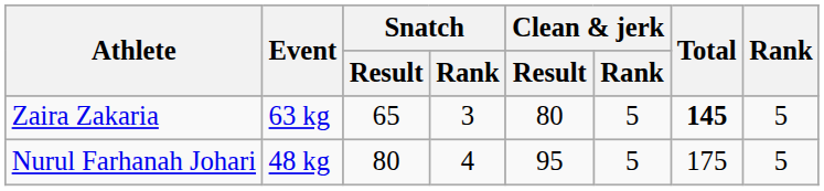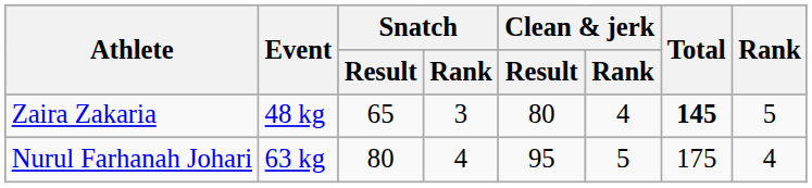 <table class="wikitable" style="font-size:90%">
 <tr>
 <th rowspan="2">Athlete</th>
 <th rowspan="2">Event</th>
 <th colspan="2">Snatch</th>
 <th colspan="2">Clean & jerk</th>
 <th rowspan="2">Total</th>
 <th rowspan="2">Rank</th>
 </tr>
 <tr>
 <th>Result</th>
 <th>Rank</th>
 <th>Result</th>
 <th>Rank</th>
 </tr>
 <tr align=center>
 <td align=left><a href='#'>Zaira Zakaria</a></td>
-<td align=left><a href='#'>63 kg</a></td>
+<td align=left><a href='#'>48 kg</a></td>
 <td>65</td>
 <td>3</td>
 <td>80</td>
-<td>5</td>
+<td>4</td>
 <td><strong>145</strong></td>
 <td>5</td>
 </tr>
 <tr align=center>
 <td align=left><a href='#'>Nurul Farhanah Johari</a></td>
-<td align=left><a href='#'>48 kg</a></td>
+<td align=left><a href='#'>63 kg</a></td>
 <td>80</td>
 <td>4</td>
 <td>95</td>
 <td>5</td>
 <td>175</td>
-<td>5</td>
+<td>4</td>
 </tr>
 </table>
